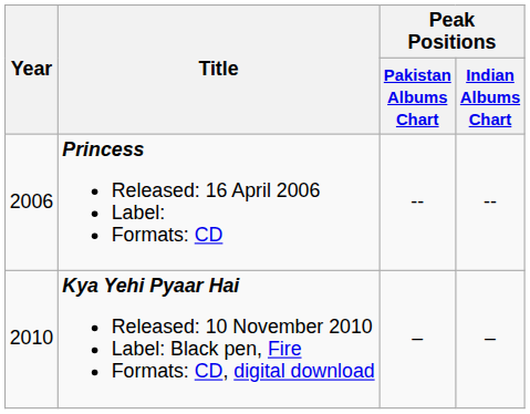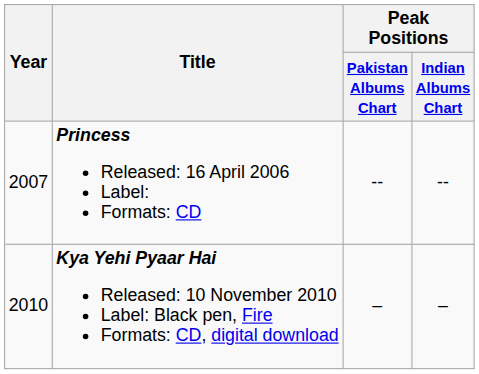 <table class="wikitable">
 <tr>
 <th rowspan="2">Year</th>
 <th rowspan="2">Title</th>
 <th colspan="2">Peak Positions</th>
 </tr>
 <tr>
 <th style="width:3em;"><small><a href='#'>Pakistan Albums Chart</a></small></th>
 <th style="width:3em;"><small><a href='#'>Indian Albums Chart</a></small></th>
 </tr>
 <tr>
-<td>2006</td>
+<td>2007</td>
 <td><strong><em>Princess</em></strong><br><ul><li>Released: 16 April 2006</li><li>Label:</li><li>Formats: <a href='#'>CD</a></li></ul></td>
 <td style="text-align:center;">--</td>
 <td style="text-align:center;">--</td>
 </tr>
 <tr>
 <td>2010</td>
 <td><strong><em>Kya Yehi Pyaar Hai</em></strong><br><ul><li>Released: 10 November 2010</li><li>Label: Black pen, <a href='#'>Fire</a></li><li>Formats: <a href='#'>CD</a>, <a href='#'>digital download</a></li></ul></td>
 <td style="text-align:center;">–</td>
 <td style="text-align:center;">–</td>
 </tr>
 </table>
